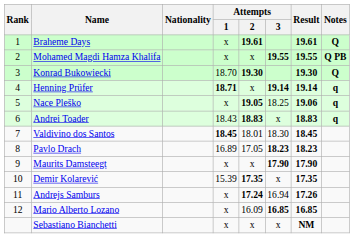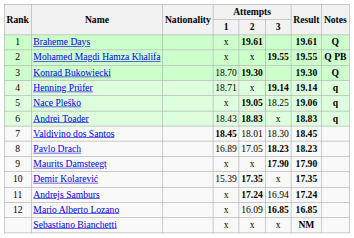 <table class="wikitable sortable" style="text-align:center">
 <tr>
 <th rowspan=2>Rank</th>
 <th rowspan=2>Name</th>
 <th rowspan=2>Nationality</th>
 <th colspan=3>Attempts</th>
 <th rowspan=2>Result</th>
 <th rowspan=2>Notes</th>
 </tr>
 <tr>
 <th>1</th>
 <th>2</th>
 <th>3</th>
 </tr>
 <tr bgcolor=ccffcc>
 <td>1</td>
 <td align=left><a href='#'>Braheme Days</a></td>
 <td align=left></td>
 <td>x</td>
 <td><strong>19.61</strong></td>
 <td></td>
 <td><strong>19.61</strong></td>
 <td><strong>Q</strong></td>
 </tr>
 <tr bgcolor=ccffcc>
 <td>2</td>
 <td align=left><a href='#'>Mohamed Magdi Hamza Khalifa</a></td>
 <td align=left></td>
 <td>x</td>
 <td>x</td>
 <td><strong>19.55</strong></td>
 <td><strong>19.55</strong></td>
 <td><strong>Q PB</strong></td>
 </tr>
 <tr bgcolor=ccffcc>
 <td>3</td>
 <td align=left><a href='#'>Konrad Bukowiecki</a></td>
 <td align=left></td>
 <td>18.70</td>
 <td><strong>19.30</strong></td>
 <td></td>
 <td><strong>19.30</strong></td>
 <td><strong>Q</strong></td>
 </tr>
 <tr bgcolor=ddffdd>
 <td>4</td>
 <td align=left><a href='#'>Henning Prüfer</a></td>
 <td align=left></td>
-<td><strong>18.71</strong></td>
+<td>18.71</td>
 <td>x</td>
 <td><strong>19.14</strong></td>
 <td><strong>19.14</strong></td>
 <td><strong>q</strong></td>
 </tr>
 <tr bgcolor=ddffdd>
 <td>5</td>
 <td align=left><a href='#'>Nace Pleško</a></td>
 <td align=left></td>
 <td>x</td>
 <td><strong>19.05</strong></td>
 <td>18.25</td>
 <td><strong>19.06</strong></td>
 <td><strong>q</strong></td>
 </tr>
 <tr bgcolor=ddffdd>
 <td>6</td>
 <td align=left><a href='#'>Andrei Toader</a></td>
 <td align=left></td>
 <td>18.43</td>
 <td><strong>18.83</strong></td>
 <td>x</td>
 <td><strong>18.83</strong></td>
 <td><strong>q</strong></td>
 </tr>
 <tr>
 <td>7</td>
 <td align=left><a href='#'>Valdivino dos Santos</a></td>
 <td align=left></td>
 <td><strong>18.45</strong></td>
 <td>18.01</td>
 <td>18.30</td>
 <td><strong>18.45</strong></td>
 <td></td>
 </tr>
 <tr>
 <td>8</td>
 <td align=left><a href='#'>Pavlo Drach</a></td>
 <td align=left></td>
 <td>16.89</td>
 <td>17.05</td>
 <td><strong>18.23</strong></td>
 <td><strong>18.23</strong></td>
 <td></td>
 </tr>
 <tr>
 <td>9</td>
 <td align=left><a href='#'>Maurits Damsteegt</a></td>
 <td align=left></td>
 <td>x</td>
 <td>x</td>
 <td><strong>17.90</strong></td>
 <td><strong>17.90</strong></td>
 <td></td>
 </tr>
 <tr>
 <td>10</td>
 <td align=left><a href='#'>Demir Kolarević</a></td>
 <td align=left></td>
 <td>15.39</td>
 <td><strong>17.35</strong></td>
 <td>x</td>
 <td><strong>17.35</strong></td>
 <td></td>
 </tr>
 <tr>
 <td>11</td>
 <td align=left><a href='#'>Andrejs Samburs</a></td>
 <td align=left></td>
 <td>x</td>
 <td><strong>17.24</strong></td>
 <td>16.94</td>
-<td><strong>17.26</strong></td>
+<td><strong>17.24</strong></td>
 <td></td>
 </tr>
 <tr>
 <td>12</td>
 <td align=left><a href='#'>Mario Alberto Lozano</a></td>
 <td align=left></td>
 <td>x</td>
 <td>16.09</td>
 <td><strong>16.85</strong></td>
 <td><strong>16.85</strong></td>
 <td></td>
 </tr>
 <tr>
 <td></td>
 <td align=left><a href='#'>Sebastiano Bianchetti</a></td>
 <td align=left></td>
 <td>x</td>
 <td>x</td>
 <td>x</td>
 <td><strong>NM</strong></td>
 <td></td>
 </tr>
 </table>
